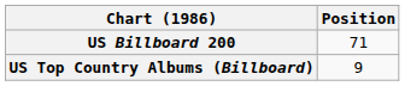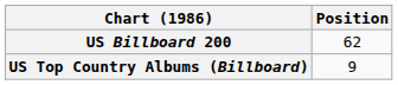 <table class="wikitable sortable plainrowheaders" style="text-align:center">
 <tr>
 <th scope="col">Chart (1986)</th>
 <th scope="col">Position</th>
 </tr>
 <tr>
 <th scope="row">US <em>Billboard</em> 200</th>
-<td>71</td>
+<td>62</td>
 </tr>
 <tr>
 <th scope="row">US Top Country Albums (<em>Billboard</em>)</th>
 <td>9</td>
 </tr>
 </table>
